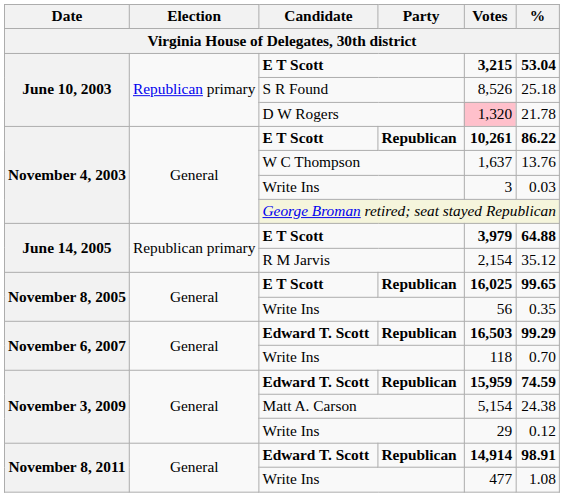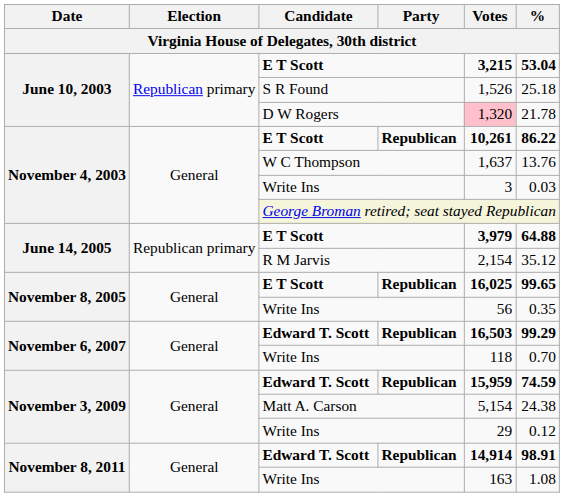 <table class="wikitable">
 <tr>
 <th>Date</th>
 <th>Election</th>
 <th>Candidate</th>
 <th>Party</th>
 <th>Votes</th>
 <th>%</th>
 </tr>
 <tr>
 <th colspan="6">Virginia House of Delegates, 30th district</th>
 </tr>
 <tr>
 <th rowspan="3">June 10, 2003</th>
 <td rowspan="3" align="center" ><a href='#'>Republican</a> primary</td>
 <td colspan = "2"><strong>E T Scott</strong></td>
 <td align="right"><strong>3,215</strong></td>
 <td align="right"><strong>53.04</strong></td>
 </tr>
 <tr>
 <td colspan="2">S R Found</td>
-<td align="right">8,526</td>
+<td align="right">1,526</td>
 <td align="right">25.18</td>
 </tr>
 <tr>
 <td colspan="2">D W Rogers</td>
 <td align="right" style="background: pink;">1,320</td>
 <td align="right">21.78</td>
 </tr>
 <tr>
 <th rowspan="4">November 4, 2003</th>
 <td rowspan="4" align="center">General</td>
 <td><strong>E T Scott</strong></td>
 <td><strong>Republican</strong></td>
 <td align="right"><strong>10,261</strong></td>
 <td align="right"><strong>86.22</strong></td>
 </tr>
 <tr>
 <td colspan="2">W C Thompson</td>
 <td align="right">1,637</td>
 <td align="right">13.76</td>
 </tr>
 <tr>
 <td colspan="2">Write Ins</td>
 <td align="right">3</td>
 <td align="right">0.03</td>
 </tr>
 <tr>
 <td colspan="4" style="background:Beige"><em><a href='#'>George Broman</a> retired; seat stayed Republican</em></td>
 </tr>
 <tr>
 <th rowspan="2">June 14, 2005</th>
 <td rowspan="2" align="center" >Republican primary</td>
 <td colspan = "2"><strong>E T Scott</strong></td>
 <td align="right"><strong>3,979</strong></td>
 <td align="right"><strong>64.88</strong></td>
 </tr>
 <tr>
 <td colspan="2">R M Jarvis</td>
 <td align="right">2,154</td>
 <td align="right">35.12</td>
 </tr>
 <tr>
 <th rowspan="2">November 8, 2005</th>
 <td rowspan="2" align="center">General</td>
 <td><strong>E T Scott</strong></td>
 <td><strong>Republican</strong></td>
 <td align="right"><strong>16,025</strong></td>
 <td align="right"><strong>99.65</strong></td>
 </tr>
 <tr>
 <td colspan="2">Write Ins</td>
 <td align="right">56</td>
 <td align="right">0.35</td>
 </tr>
 <tr>
 <th rowspan="2">November 6, 2007</th>
 <td rowspan="2" align="center">General</td>
 <td><strong>Edward T. Scott</strong></td>
 <td><strong>Republican</strong></td>
 <td align="right"><strong>16,503</strong></td>
 <td align="right"><strong>99.29</strong></td>
 </tr>
 <tr>
 <td colspan="2">Write Ins</td>
 <td align="right">118</td>
 <td align="right">0.70</td>
 </tr>
 <tr>
 <th rowspan="3">November 3, 2009</th>
 <td rowspan="3" align="center">General</td>
 <td><strong>Edward T. Scott</strong></td>
 <td><strong>Republican</strong></td>
 <td align="right"><strong>15,959</strong></td>
 <td align="right"><strong>74.59</strong></td>
 </tr>
 <tr>
 <td colspan = "2">Matt A. Carson</td>
 <td align="right">5,154</td>
 <td align="right">24.38</td>
 </tr>
 <tr>
 <td colspan="2">Write Ins</td>
 <td align="right">29</td>
 <td align="right">0.12</td>
 </tr>
 <tr>
 <th rowspan="2">November 8, 2011</th>
 <td rowspan="2" align="center">General</td>
 <td><strong>Edward T. Scott</strong></td>
 <td><strong>Republican</strong></td>
 <td align="right"><strong>14,914</strong></td>
 <td align="right"><strong>98.91</strong></td>
 </tr>
 <tr>
 <td colspan="2">Write Ins</td>
-<td align="right">477</td>
+<td align="right">163</td>
 <td align="right">1.08</td>
 </tr>
 </table>
